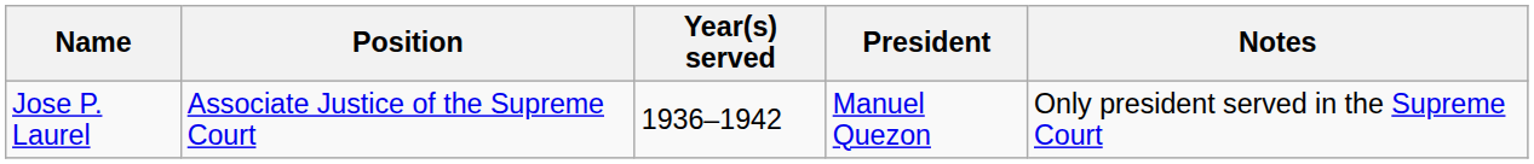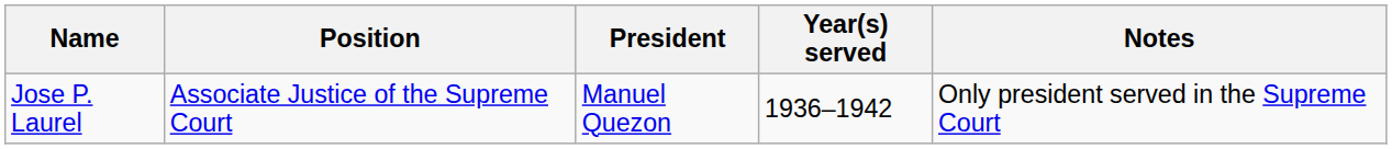 <table class="wikitable sortable">
 <tr>
 <th>Name</th>
 <th>Position</th>
+<th>President</th>
 <th>Year(s) served</th>
-<th>President</th>
 <th>Notes</th>
 </tr>
 <tr>
 <td><a href='#'>Jose P. Laurel</a></td>
 <td><a href='#'>Associate Justice of the Supreme Court</a></td>
+<td><a href='#'>Manuel Quezon</a></td>
 <td>1936–1942</td>
-<td><a href='#'>Manuel Quezon</a></td>
 <td>Only president served in the <a href='#'>Supreme Court</a></td>
 </tr>
 </table>
